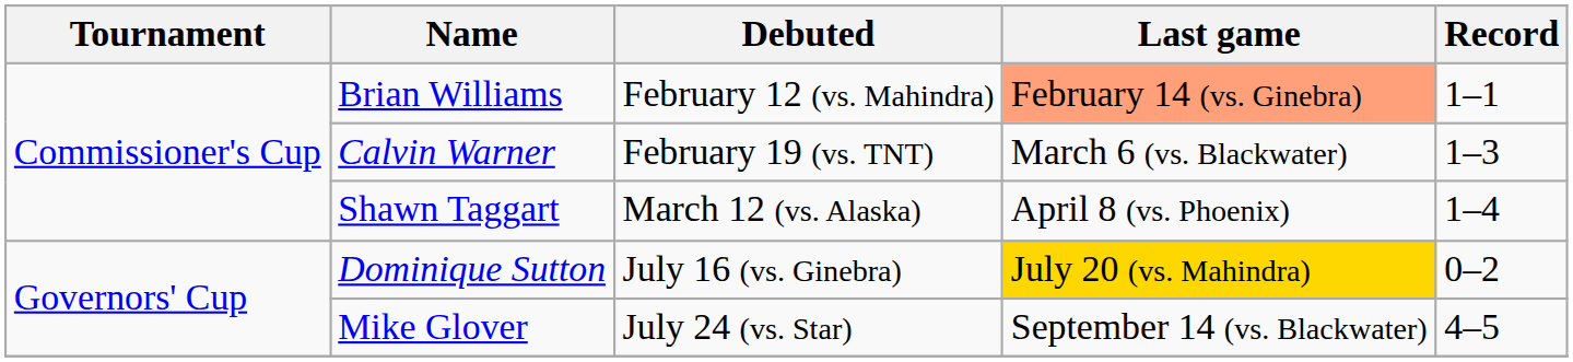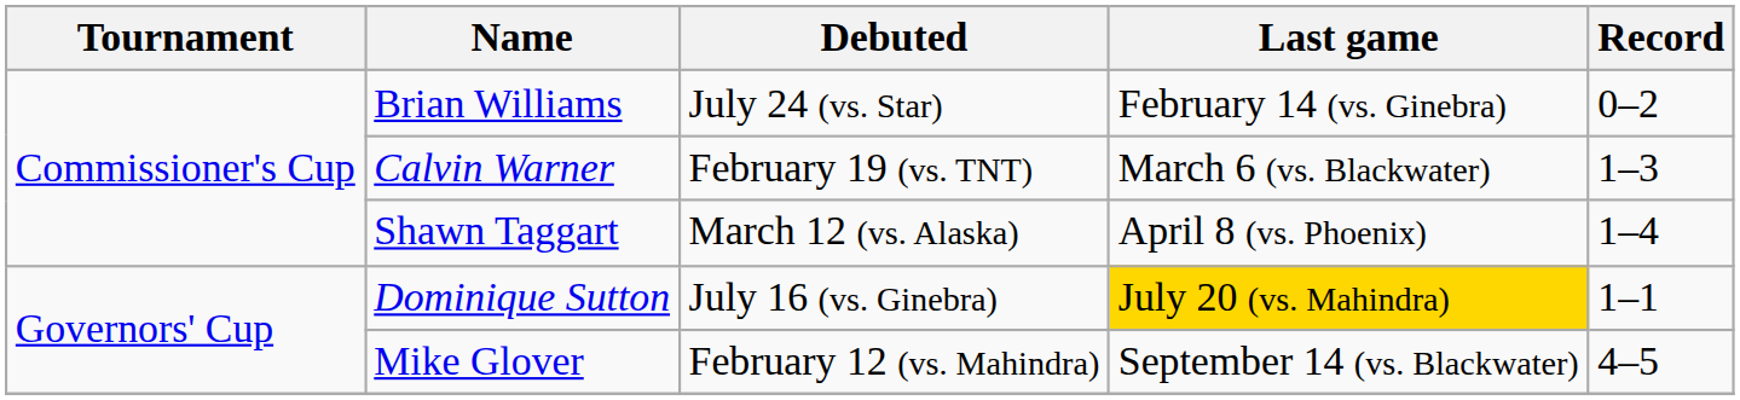 <table class="wikitable">
 <tr>
 <th>Tournament</th>
 <th>Name</th>
 <th>Debuted</th>
 <th>Last game</th>
 <th>Record</th>
 </tr>
 <tr>
 <td rowspan=3><a href='#'>Commissioner's Cup</a></td>
 <td><a href='#'>Brian Williams</a></td>
-<td>February 12 <small>(vs. Mahindra)</small></td>
-<td style="background: lightsalmon;">February 14 <small>(vs. Ginebra)</small></td>
-<td>1–1</td>
+<td>July 24 <small>(vs. Star)</small></td>
+<td>February 14 <small>(vs. Ginebra)</small></td>
+<td>0–2</td>
 </tr>
 <tr>
 <td><em><a href='#'>Calvin Warner</a></em></td>
 <td>February 19 <small>(vs. TNT)</small></td>
 <td>March 6 <small>(vs. Blackwater)</small></td>
 <td>1–3</td>
 </tr>
 <tr>
 <td><a href='#'>Shawn Taggart</a></td>
 <td>March 12 <small>(vs. Alaska)</small></td>
 <td>April 8 <small>(vs. Phoenix)</small></td>
 <td>1–4</td>
 </tr>
 <tr>
 <td rowspan=2><a href='#'>Governors' Cup</a></td>
 <td> <em><a href='#'>Dominique Sutton</a></em></td>
 <td>July 16 <small>(vs. Ginebra)</small></td>
 <td style="background: gold;">July 20 <small>(vs. Mahindra)</small></td>
-<td>0–2</td>
+<td>1–1</td>
 </tr>
 <tr>
 <td> <a href='#'>Mike Glover</a></td>
-<td>July 24 <small>(vs. Star)</small></td>
+<td>February 12 <small>(vs. Mahindra)</small></td>
 <td>September 14 <small>(vs. Blackwater)</small></td>
 <td>4–5</td>
 </tr>
 <tr bgcolor=#FFE4C4>
 </tr>
 </table>
